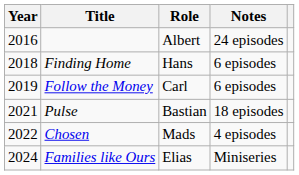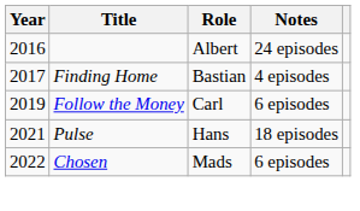 <table class="wikitable plainrowheaders sortable">
 <tr>
 <th>Year</th>
 <th>Title</th>
 <th>Role</th>
 <th class="unsortable">Notes</th>
 <th class="unsortable"></th>
 </tr>
 <tr>
 <td>2016</td>
 <td><em></em></td>
 <td>Albert</td>
 <td>24 episodes</td>
 <td></td>
 </tr>
 <tr>
-<td>2018</td>
+<td>2017</td>
 <td><em>Finding Home</em></td>
-<td>Hans</td>
-<td>6 episodes</td>
+<td>Bastian</td>
+<td>4 episodes</td>
 <td></td>
 </tr>
 <tr>
 <td>2019</td>
 <td><em><a href='#'>Follow the Money</a></em></td>
 <td>Carl</td>
 <td>6 episodes</td>
 <td></td>
 </tr>
 <tr>
 <td>2021</td>
 <td><em>Pulse</em></td>
-<td>Bastian</td>
+<td>Hans</td>
 <td>18 episodes</td>
 <td></td>
 </tr>
 <tr>
 <td>2022</td>
 <td><em><a href='#'>Chosen</a></em></td>
 <td>Mads</td>
-<td>4 episodes</td>
-<td></td>
-</tr>
-<tr>
-<td>2024</td>
-<td><em><a href='#'>Families like Ours</a></em></td>
-<td>Elias</td>
-<td>Miniseries</td>
+<td>6 episodes</td>
 <td></td>
 </tr>
 </table>
